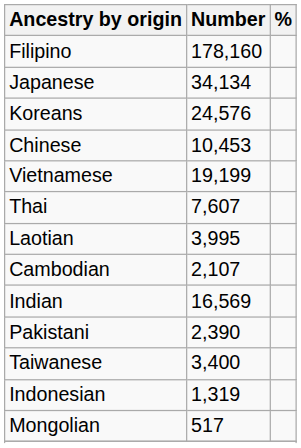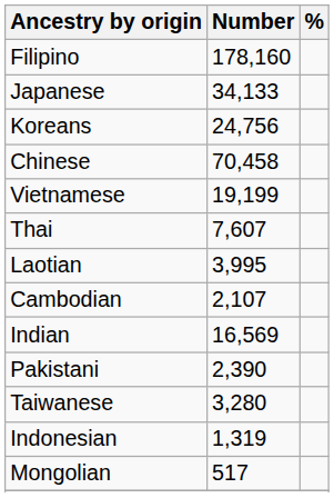 <table class="wikitable sortable" font-size:75%">
 <tr>
 <th>Ancestry by origin</th>
 <th>Number</th>
 <th>%</th>
 </tr>
 <tr>
 <td> Filipino</td>
 <td>178,160</td>
 <td></td>
 </tr>
 <tr>
 <td> Japanese</td>
-<td>34,134</td>
+<td>34,133</td>
 <td></td>
 </tr>
 <tr>
 <td> Koreans</td>
-<td>24,576</td>
+<td>24,756</td>
 <td></td>
 </tr>
 <tr>
 <td> Chinese</td>
-<td>10,453</td>
+<td>70,458</td>
 <td></td>
 </tr>
 <tr>
 <td> Vietnamese</td>
 <td>19,199</td>
 <td></td>
 </tr>
 <tr>
 <td> Thai</td>
 <td>7,607</td>
 <td></td>
 </tr>
 <tr>
 <td> Laotian</td>
 <td>3,995</td>
 <td></td>
 </tr>
 <tr>
 <td> Cambodian</td>
 <td>2,107</td>
 <td></td>
 </tr>
 <tr>
 <td> Indian</td>
 <td>16,569</td>
 <td></td>
 </tr>
 <tr>
 <td> Pakistani</td>
 <td>2,390</td>
 <td></td>
 </tr>
 <tr>
 <td> Taiwanese</td>
-<td>3,400</td>
+<td>3,280</td>
 <td></td>
 </tr>
 <tr>
 <td> Indonesian</td>
 <td>1,319</td>
 <td></td>
 </tr>
 <tr>
 <td> Mongolian</td>
 <td>517</td>
 <td></td>
 </tr>
 <tr class="sortbottom">
 </tr>
 <tr>
 </tr>
 </table>
